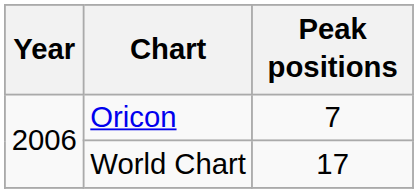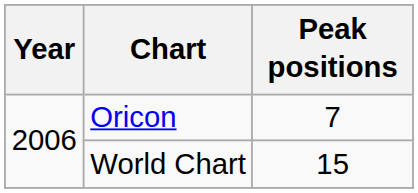 <table class="wikitable">
 <tr>
 <th>Year</th>
 <th>Chart</th>
 <th style="width:5em;line-height:1.3">Peak positions</th>
 </tr>
 <tr>
 <td rowspan="2">2006</td>
 <td><a href='#'>Oricon</a></td>
 <td align="center">7</td>
 </tr>
 <tr>
 <td>World Chart</td>
-<td align="center">17</td>
+<td align="center">15</td>
 </tr>
 </table>
